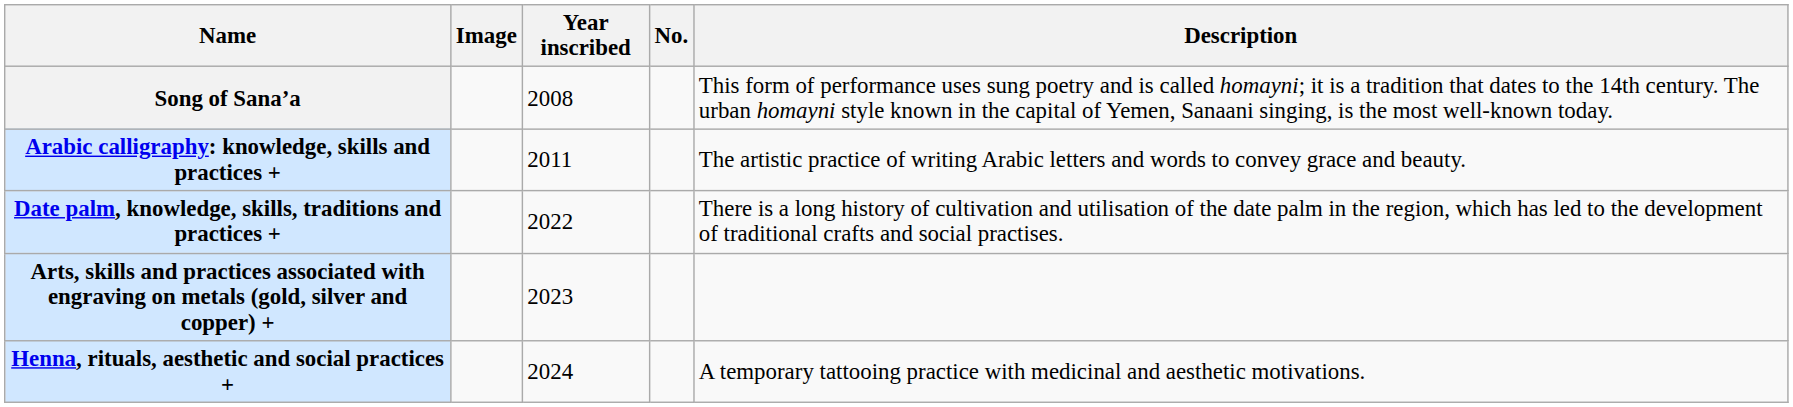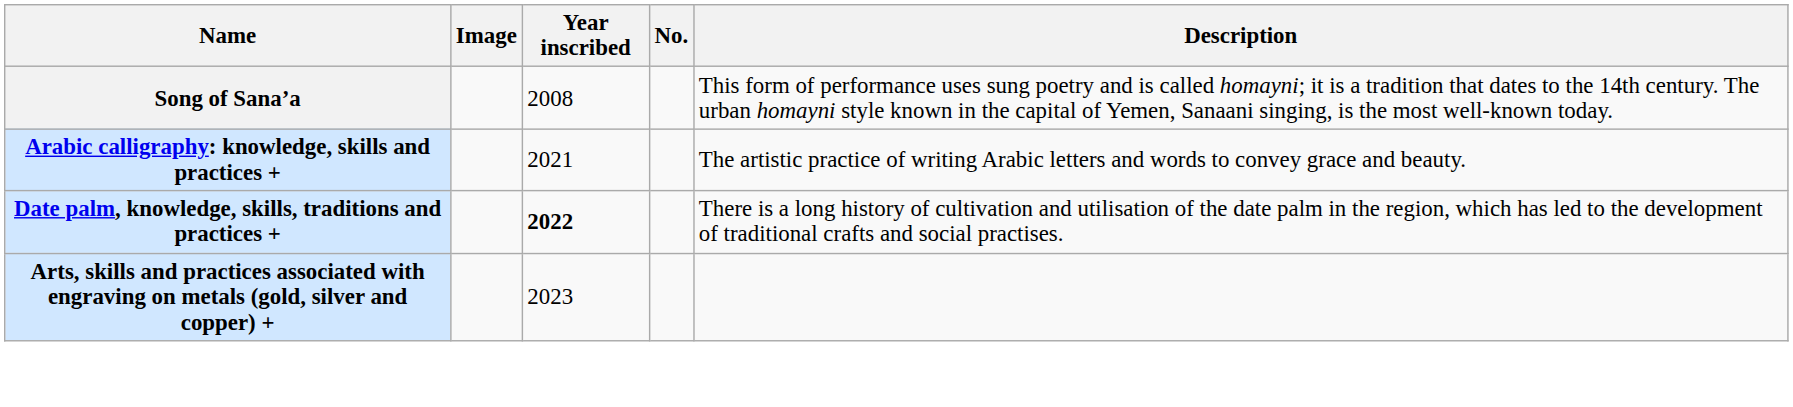 <table class="wikitable sortable plainrowheaders">
 <tr>
 <th style="width:25%">Name</th>
 <th class="unsortable">Image</th>
 <th>Year inscribed</th>
 <th>No.</th>
 <th class="unsortable">Description</th>
 </tr>
 <tr>
 <th scope="row">Song of Sana’a</th>
 <td></td>
 <td>2008</td>
 <td></td>
 <td>This form of performance uses sung poetry and is called <em>homayni</em>; it is a tradition that dates to the 14th century. The urban <em>homayni</em> style known in the capital of Yemen, Sanaani singing, is the most well-known today.</td>
 </tr>
 <tr>
 <th scope="row" style="background:#D0E7FF;"><a href='#'>Arabic calligraphy</a>: knowledge, skills and practices +</th>
 <td></td>
-<td>2011</td>
+<td>2021</td>
 <td></td>
 <td>The artistic practice of writing Arabic letters and words to convey grace and beauty.</td>
 </tr>
 <tr>
 <th scope="row" style="background:#D0E7FF;"><a href='#'>Date palm</a>, knowledge, skills, traditions and practices +</th>
 <td></td>
-<td>2022</td>
+<td><strong>2022</strong></td>
 <td></td>
 <td>There is a long history of cultivation and utilisation of the date palm in the region, which has led to the development of traditional crafts and social practises.</td>
 </tr>
 <tr>
 <th scope="row" style="background:#D0E7FF;">Arts, skills and practices associated with engraving on metals (gold, silver and copper) +</th>
 <td></td>
 <td>2023</td>
 <td></td>
 <td></td>
 </tr>
-<tr>
-<th scope="row" style="background:#D0E7FF;"><a href='#'>Henna</a>, rituals, aesthetic and social practices +</th>
-<td></td>
-<td>2024</td>
-<td></td>
-<td>A temporary tattooing practice with medicinal and aesthetic motivations.</td>
-</tr>
 </table>
